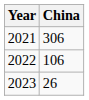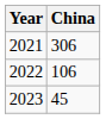 <table class="wikitable">
 <tr>
 <th>Year</th>
 <th>China</th>
 </tr>
 <tr>
 <td>2021</td>
 <td>306</td>
 </tr>
 <tr>
 <td>2022</td>
 <td>106</td>
 </tr>
 <tr>
 <td>2023</td>
-<td>26</td>
+<td>45</td>
 </tr>
 </table>
